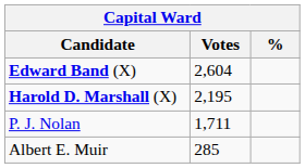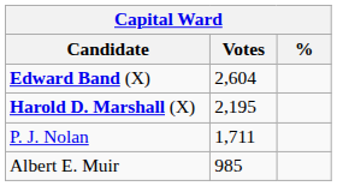 <table class="wikitable">
 <tr>
 <th colspan="3"><a href='#'>Capital Ward</a></th>
 </tr>
 <tr>
 <th style="width: 170px">Candidate</th>
 <th style="width: 50px">Votes</th>
 <th style="width: 40px">%</th>
 </tr>
 <tr>
 <td><strong><a href='#'>Edward Band</a></strong> (X)</td>
 <td>2,604</td>
 <td></td>
 </tr>
 <tr>
 <td><strong><a href='#'>Harold D. Marshall</a></strong> (X)</td>
 <td>2,195</td>
 <td></td>
 </tr>
 <tr>
 <td><a href='#'>P. J. Nolan</a></td>
 <td>1,711</td>
 <td></td>
 </tr>
 <tr>
 <td>Albert E. Muir</td>
-<td>285</td>
+<td>985</td>
 <td></td>
 </tr>
 </table>
